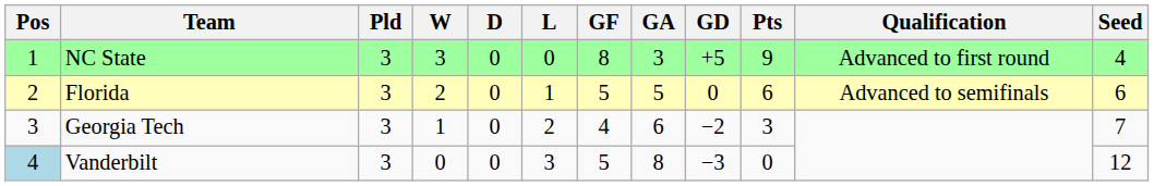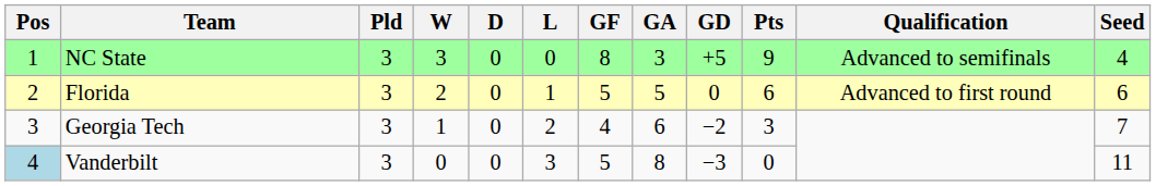 <table class="wikitable" style="text-align:center; margin: 1em auto">
 <tr>
 <th style="width:2em">Pos</th>
 <th style="width:13em">Team</th>
 <th style="width:2em">Pld</th>
 <th style="width:2em">W</th>
 <th style="width:2em">D</th>
 <th style="width:2em">L</th>
 <th style="width:2em">GF</th>
 <th style="width:2em">GA</th>
 <th style="width:2em">GD</th>
 <th style="width:2em">Pts</th>
 <th style="width:13em">Qualification</th>
 <th>Seed</th>
 </tr>
 <tr bgcolor="#9eff9e">
 <td>1</td>
 <td style="text-align:left">NC State</td>
 <td>3</td>
 <td>3</td>
 <td>0</td>
 <td>0</td>
 <td>8</td>
 <td>3</td>
 <td>+5</td>
 <td>9</td>
-<td>Advanced to first round</td>
+<td>Advanced to semifinals</td>
 <td>4</td>
 </tr>
 <tr bgcolor="#ffffbb">
 <td>2</td>
 <td style="text-align:left">Florida</td>
 <td>3</td>
 <td>2</td>
 <td>0</td>
 <td>1</td>
 <td>5</td>
 <td>5</td>
 <td>0</td>
 <td>6</td>
-<td>Advanced to semifinals</td>
+<td>Advanced to first round</td>
 <td>6</td>
 </tr>
 <tr>
 <td>3</td>
 <td style="text-align:left">Georgia Tech</td>
 <td>3</td>
 <td>1</td>
 <td>0</td>
 <td>2</td>
 <td>4</td>
 <td>6</td>
 <td>−2</td>
 <td>3</td>
 <td rowspan="2"></td>
 <td>7</td>
 </tr>
 <tr>
 <td style="background: lightblue;">4</td>
 <td style="text-align:left">Vanderbilt</td>
 <td>3</td>
 <td>0</td>
 <td>0</td>
 <td>3</td>
 <td>5</td>
 <td>8</td>
 <td>−3</td>
 <td>0</td>
-<td>12</td>
+<td>11</td>
 </tr>
 </table>
